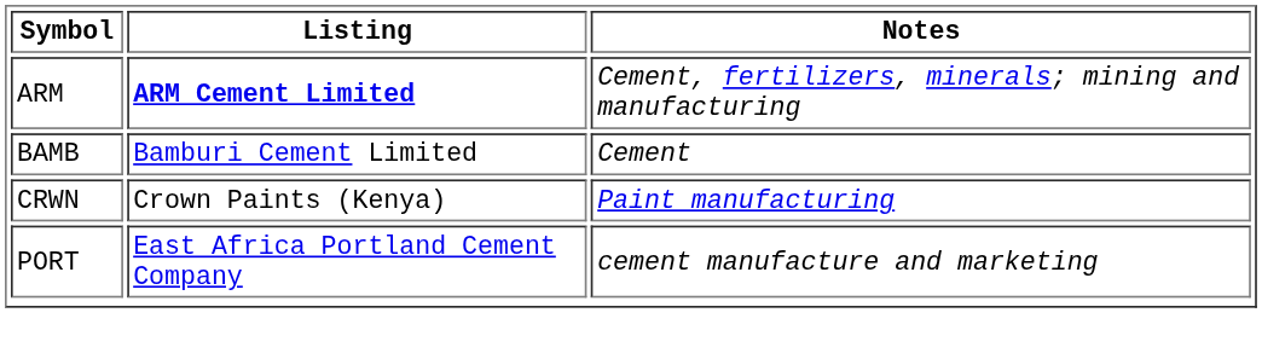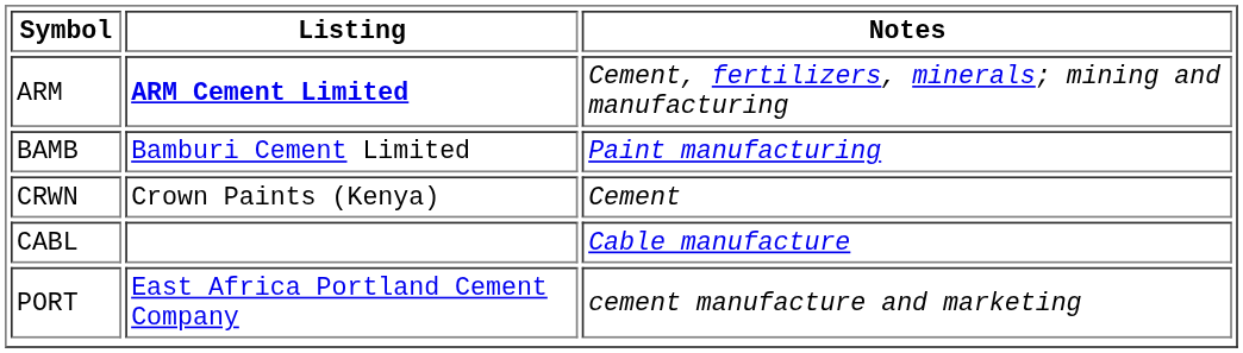 <table border="1" cellpadding="2">
 <tr>
 <th width="50">Symbol</th>
 <th width="225">Listing</th>
 <th width="325">Notes</th>
 </tr>
 <tr>
 <td>ARM</td>
 <td><strong><a href='#'>ARM Cement Limited</a></strong></td>
 <td><em>Cement, <a href='#'>fertilizers</a>, <a href='#'>minerals</a>; mining and manufacturing</em></td>
 </tr>
 <tr>
 <td>BAMB</td>
 <td><a href='#'>Bamburi Cement</a> Limited</td>
-<td><em>Cement</em></td>
+<td><em><a href='#'>Paint manufacturing</a></em></td>
 </tr>
 <tr>
 <td>CRWN</td>
 <td Crown  Paints Kenya>Crown Paints (Kenya)</td>
-<td><em><a href='#'>Paint manufacturing</a></em></td>
+<td><em>Cement</em></td>
+</tr>
+<tr>
+<td>CABL</td>
+<td></td>
+<td><em><a href='#'>Cable manufacture</a></em></td>
 </tr>
 <tr>
 <td>PORT</td>
 <td><a href='#'>East Africa Portland Cement Company</a></td>
 <td><em>cement manufacture and marketing</em></td>
 </tr>
 <tr>
 </tr>
 </table>
